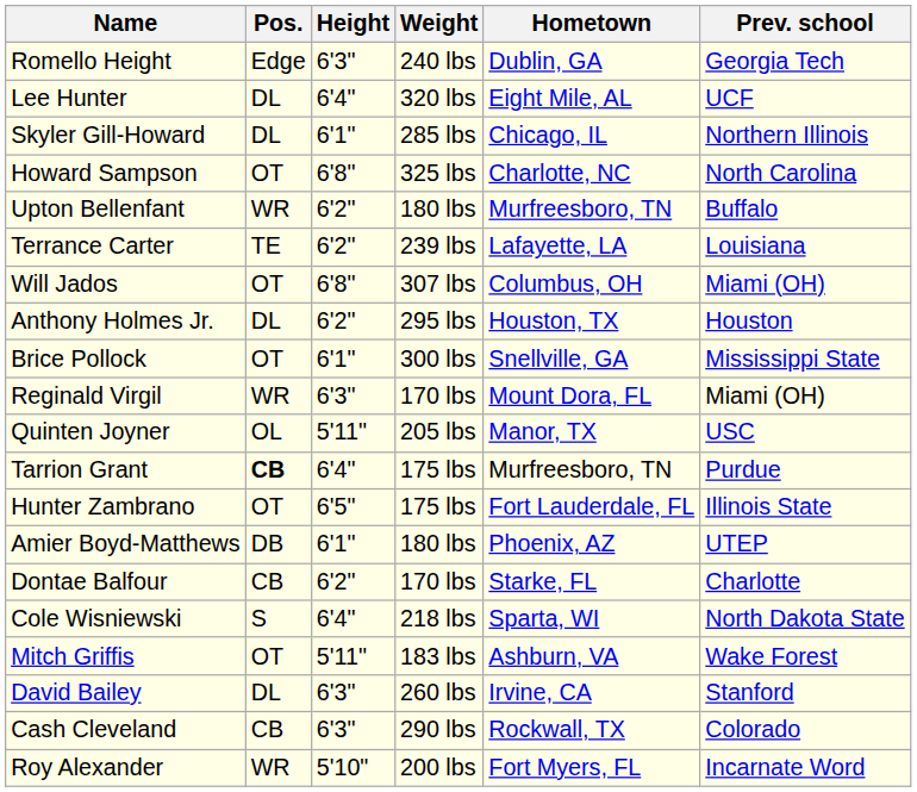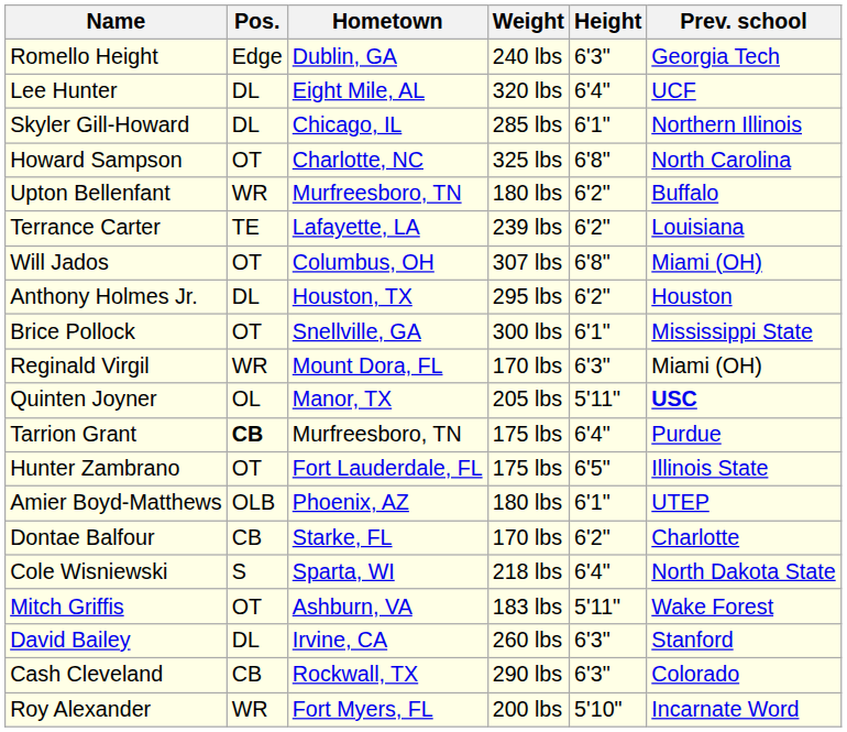 <table class="wikitable sortable">
 <tr>
 <th>Name</th>
 <th>Pos.</th>
+<th>Hometown</th>
+<th>Weight</th>
 <th>Height</th>
-<th>Weight</th>
-<th>Hometown</th>
 <th class="unsortable">Prev. school</th>
 </tr>
 <tr style="background:#FFFFE6;">
 <td>Romello Height</td>
 <td>Edge</td>
+<td><a href='#'>Dublin, GA</a></td>
+<td>240 lbs</td>
 <td>6'3"</td>
-<td>240 lbs</td>
-<td><a href='#'>Dublin, GA</a></td>
 <td><a href='#'>Georgia Tech</a></td>
 </tr>
 <tr style="background:#FFFFE6;">
 <td>Lee Hunter</td>
 <td>DL</td>
+<td><a href='#'>Eight Mile, AL</a></td>
+<td>320 lbs</td>
 <td>6'4"</td>
-<td>320 lbs</td>
-<td><a href='#'>Eight Mile, AL</a></td>
 <td><a href='#'>UCF</a></td>
 </tr>
 <tr style="background:#FFFFE6;">
 <td>Skyler Gill-Howard</td>
 <td>DL</td>
+<td><a href='#'>Chicago, IL</a></td>
+<td>285 lbs</td>
 <td>6'1"</td>
-<td>285 lbs</td>
-<td><a href='#'>Chicago, IL</a></td>
 <td><a href='#'>Northern Illinois</a></td>
 </tr>
 <tr style="background:#FFFFE6;">
 <td>Howard Sampson</td>
 <td>OT</td>
+<td><a href='#'>Charlotte, NC</a></td>
+<td>325 lbs</td>
 <td>6'8"</td>
-<td>325 lbs</td>
-<td><a href='#'>Charlotte, NC</a></td>
 <td><a href='#'>North Carolina</a></td>
 </tr>
 <tr style="background:#FFFFE6;">
 <td>Upton Bellenfant</td>
 <td>WR</td>
+<td><a href='#'>Murfreesboro, TN</a></td>
+<td>180 lbs</td>
 <td>6'2"</td>
-<td>180 lbs</td>
-<td><a href='#'>Murfreesboro, TN</a></td>
 <td><a href='#'>Buffalo</a></td>
 </tr>
 <tr style="background:#FFFFE6;">
 <td>Terrance Carter</td>
 <td>TE</td>
+<td><a href='#'>Lafayette, LA</a></td>
+<td>239 lbs</td>
 <td>6'2"</td>
-<td>239 lbs</td>
-<td><a href='#'>Lafayette, LA</a></td>
 <td><a href='#'>Louisiana</a></td>
 </tr>
 <tr style="background:#FFFFE6;">
 <td>Will Jados</td>
 <td>OT</td>
+<td><a href='#'>Columbus, OH</a></td>
+<td>307 lbs</td>
 <td>6'8"</td>
-<td>307 lbs</td>
-<td><a href='#'>Columbus, OH</a></td>
 <td><a href='#'>Miami (OH)</a></td>
 </tr>
 <tr style="background:#FFFFE6;">
 <td>Anthony Holmes Jr.</td>
 <td>DL</td>
+<td><a href='#'>Houston, TX</a></td>
+<td>295 lbs</td>
 <td>6'2"</td>
-<td>295 lbs</td>
-<td><a href='#'>Houston, TX</a></td>
 <td><a href='#'>Houston</a></td>
 </tr>
 <tr style="background:#FFFFE6;">
 <td>Brice Pollock</td>
 <td>OT</td>
+<td><a href='#'>Snellville, GA</a></td>
+<td>300 lbs</td>
 <td>6'1"</td>
-<td>300 lbs</td>
-<td><a href='#'>Snellville, GA</a></td>
 <td><a href='#'>Mississippi State</a></td>
 </tr>
 <tr style="background:#FFFFE6;">
 <td>Reginald Virgil</td>
 <td>WR</td>
+<td><a href='#'>Mount Dora, FL</a></td>
+<td>170 lbs</td>
 <td>6'3"</td>
-<td>170 lbs</td>
-<td><a href='#'>Mount Dora, FL</a></td>
 <td>Miami (OH)</td>
 </tr>
 <tr style="background:#FFFFE6;">
 <td>Quinten Joyner</td>
 <td>OL</td>
+<td><a href='#'>Manor, TX</a></td>
+<td>205 lbs</td>
 <td>5'11"</td>
-<td>205 lbs</td>
-<td><a href='#'>Manor, TX</a></td>
-<td><a href='#'>USC</a></td>
+<td><strong><a href='#'>USC</a></strong></td>
 </tr>
 <tr style="background:#FFFFE6;">
 <td>Tarrion Grant</td>
 <td><strong>CB</strong></td>
+<td>Murfreesboro, TN</td>
+<td>175 lbs</td>
 <td>6'4"</td>
-<td>175 lbs</td>
-<td>Murfreesboro, TN</td>
 <td><a href='#'>Purdue</a></td>
 </tr>
 <tr style="background:#FFFFE6;">
 <td>Hunter Zambrano</td>
 <td>OT</td>
+<td><a href='#'>Fort Lauderdale, FL</a></td>
+<td>175 lbs</td>
 <td>6'5"</td>
-<td>175 lbs</td>
-<td><a href='#'>Fort Lauderdale, FL</a></td>
 <td><a href='#'>Illinois State</a></td>
 </tr>
 <tr style="background:#FFFFE6;">
 <td>Amier Boyd-Matthews</td>
-<td>DB</td>
+<td>OLB</td>
+<td><a href='#'>Phoenix, AZ</a></td>
+<td>180 lbs</td>
 <td>6'1"</td>
-<td>180 lbs</td>
-<td><a href='#'>Phoenix, AZ</a></td>
 <td><a href='#'>UTEP</a></td>
 </tr>
 <tr style="background:#FFFFE6;">
 <td>Dontae Balfour</td>
 <td>CB</td>
+<td><a href='#'>Starke, FL</a></td>
+<td>170 lbs</td>
 <td>6'2"</td>
-<td>170 lbs</td>
-<td><a href='#'>Starke, FL</a></td>
 <td><a href='#'>Charlotte</a></td>
 </tr>
 <tr style="background:#FFFFE6;">
 <td>Cole Wisniewski</td>
 <td>S</td>
+<td><a href='#'>Sparta, WI</a></td>
+<td>218 lbs</td>
 <td>6'4"</td>
-<td>218 lbs</td>
-<td><a href='#'>Sparta, WI</a></td>
 <td><a href='#'>North Dakota State</a></td>
 </tr>
 <tr style="background:#FFFFE6;">
 <td><a href='#'>Mitch Griffis</a></td>
 <td>OT</td>
+<td><a href='#'>Ashburn, VA</a></td>
+<td>183 lbs</td>
 <td>5'11"</td>
-<td>183 lbs</td>
-<td><a href='#'>Ashburn, VA</a></td>
 <td><a href='#'>Wake Forest</a></td>
 </tr>
 <tr style="background:#FFFFE6;">
 <td><a href='#'>David Bailey</a></td>
 <td>DL</td>
+<td><a href='#'>Irvine, CA</a></td>
+<td>260 lbs</td>
 <td>6'3"</td>
-<td>260 lbs</td>
-<td><a href='#'>Irvine, CA</a></td>
 <td><a href='#'>Stanford</a></td>
 </tr>
 <tr style="background:#FFFFE6;">
 <td>Cash Cleveland</td>
 <td>CB</td>
+<td><a href='#'>Rockwall, TX</a></td>
+<td>290 lbs</td>
 <td>6'3"</td>
-<td>290 lbs</td>
-<td><a href='#'>Rockwall, TX</a></td>
 <td><a href='#'>Colorado</a></td>
 </tr>
 <tr style="background:#FFFFE6;">
 <td>Roy Alexander</td>
 <td>WR</td>
+<td><a href='#'>Fort Myers, FL</a></td>
+<td>200 lbs</td>
 <td>5'10"</td>
-<td>200 lbs</td>
-<td><a href='#'>Fort Myers, FL</a></td>
 <td><a href='#'>Incarnate Word</a></td>
 </tr>
 </table>
